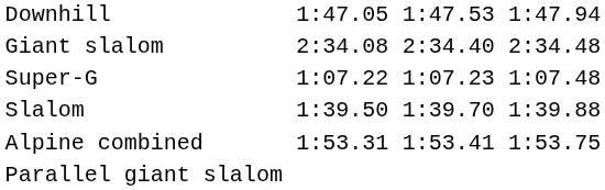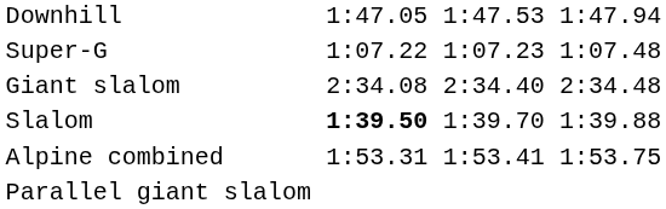 <table>
 <tr>
 <td>Downhill<br></td>
 <td></td>
 <td>1:47.05</td>
 <td></td>
 <td>1:47.53</td>
 <td></td>
 <td>1:47.94</td>
 </tr>
 <tr>
+<td>Super-G<br></td>
+<td></td>
+<td>1:07.22</td>
+<td></td>
+<td>1:07.23</td>
+<td></td>
+<td>1:07.48</td>
+</tr>
+<tr>
 <td>Giant slalom<br></td>
 <td></td>
 <td>2:34.08</td>
 <td></td>
 <td>2:34.40</td>
 <td></td>
 <td>2:34.48</td>
 </tr>
 <tr>
-<td>Super-G<br></td>
-<td></td>
-<td>1:07.22</td>
-<td></td>
-<td>1:07.23</td>
-<td></td>
-<td>1:07.48</td>
-</tr>
-<tr>
 <td>Slalom<br></td>
 <td></td>
-<td>1:39.50</td>
+<td><strong>1:39.50</strong></td>
 <td></td>
 <td>1:39.70</td>
 <td></td>
 <td>1:39.88</td>
 </tr>
 <tr>
 <td>Alpine combined<br></td>
 <td></td>
 <td>1:53.31</td>
 <td></td>
 <td>1:53.41</td>
 <td></td>
 <td>1:53.75</td>
 </tr>
 <tr>
 <td>Parallel giant slalom<br></td>
 <td colspan=2></td>
 <td colspan=2></td>
 <td colspan=2></td>
 </tr>
 </table>
